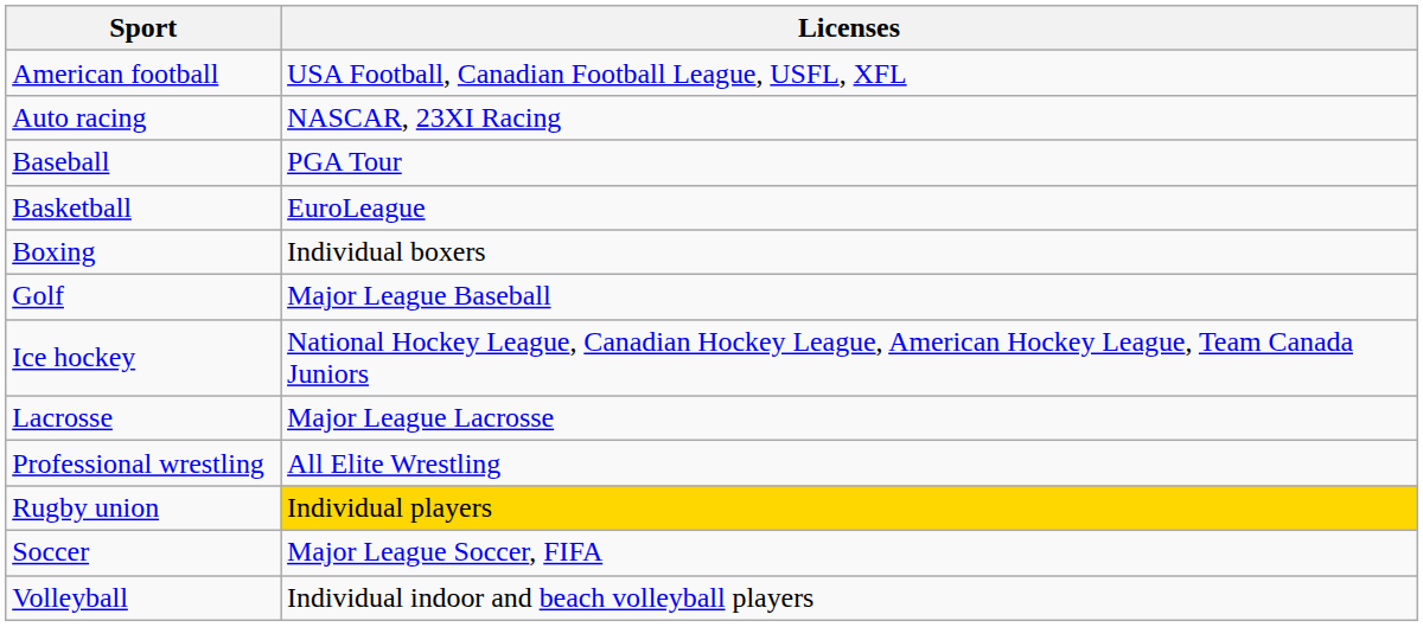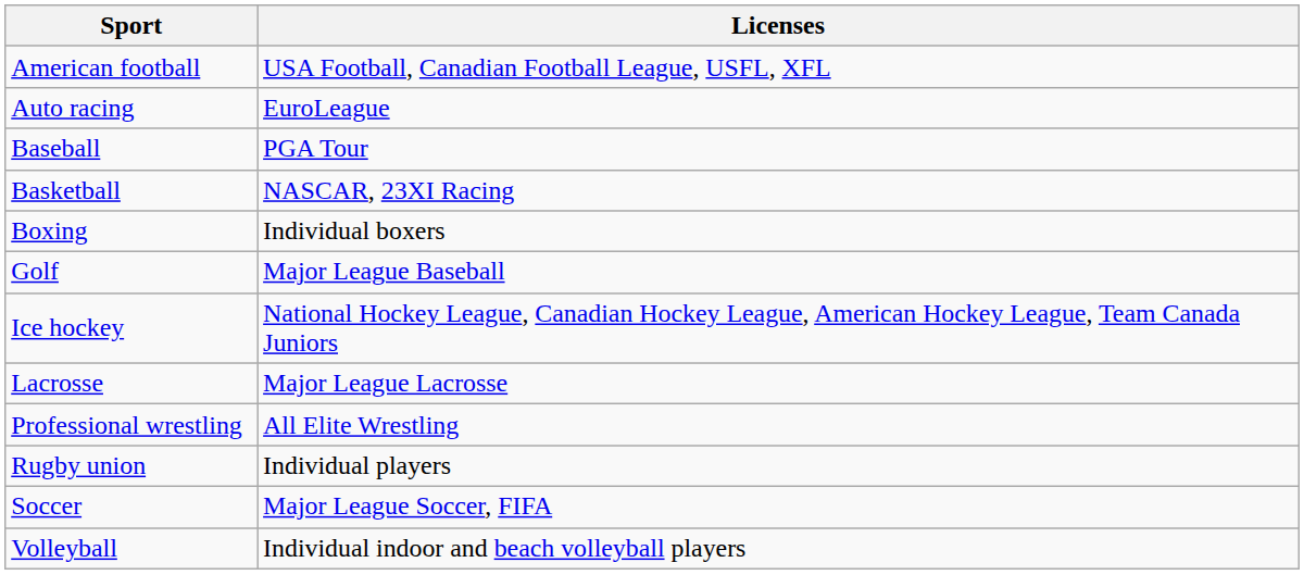 <table class="wikitable sortable" width="800px">
 <tr>
 <th width=150px>Sport</th>
 <th width=650px>Licenses</th>
 </tr>
 <tr>
 <td><a href='#'>American football</a></td>
 <td><a href='#'>USA Football</a>, <a href='#'>Canadian Football League</a>, <a href='#'>USFL</a>, <a href='#'>XFL</a></td>
 </tr>
 <tr>
 <td><a href='#'>Auto racing</a></td>
-<td><a href='#'>NASCAR</a>, <a href='#'>23XI Racing</a></td>
+<td><a href='#'>EuroLeague</a></td>
 </tr>
 <tr>
 <td><a href='#'>Baseball</a></td>
 <td><a href='#'>PGA Tour</a></td>
 </tr>
 <tr>
 <td><a href='#'>Basketball</a></td>
-<td><a href='#'>EuroLeague</a></td>
+<td><a href='#'>NASCAR</a>, <a href='#'>23XI Racing</a></td>
 </tr>
 <tr>
 <td><a href='#'>Boxing</a></td>
 <td>Individual boxers</td>
 </tr>
 <tr>
 <td><a href='#'>Golf</a></td>
 <td><a href='#'>Major League Baseball</a></td>
 </tr>
 <tr>
 <td><a href='#'>Ice hockey</a> </td>
 <td><a href='#'>National Hockey League</a>, <a href='#'>Canadian Hockey League</a>, <a href='#'>American Hockey League</a>, <a href='#'>Team Canada Juniors</a></td>
 </tr>
 <tr>
 <td><a href='#'>Lacrosse</a></td>
 <td><a href='#'>Major League Lacrosse</a></td>
 </tr>
 <tr>
 <td><a href='#'>Professional wrestling</a></td>
 <td><a href='#'>All Elite Wrestling</a></td>
 </tr>
 <tr>
 <td><a href='#'>Rugby union</a></td>
-<td style="background: gold;">Individual players</td>
+<td>Individual players</td>
 </tr>
 <tr>
 <td><a href='#'>Soccer</a></td>
 <td><a href='#'>Major League Soccer</a>, <a href='#'>FIFA</a> </td>
 </tr>
 <tr>
 <td><a href='#'>Volleyball</a></td>
 <td>Individual indoor and <a href='#'>beach volleyball</a> players</td>
 </tr>
 </table>
